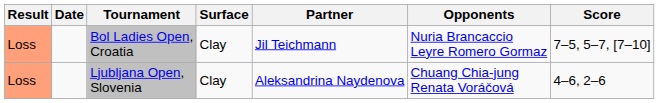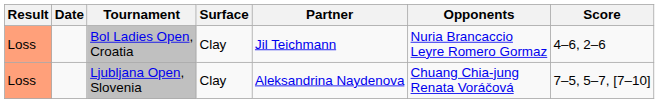 <table class="sortable wikitable">
 <tr>
 <th>Result</th>
 <th>Date</th>
 <th>Tournament</th>
 <th>Surface</th>
 <th>Partner</th>
 <th>Opponents</th>
 <th class="unsortable">Score</th>
 </tr>
 <tr>
 <td bgcolor=ffa07a>Loss</td>
 <td><a href='#'></a></td>
 <td style="background:silver;"><a href='#'>Bol Ladies Open</a>, <br>Croatia</td>
 <td>Clay</td>
 <td> <a href='#'>Jil Teichmann</a></td>
 <td> <a href='#'>Nuria Brancaccio</a> <br>  <a href='#'>Leyre Romero Gormaz</a></td>
-<td>7–5, 5–7, [7–10]</td>
+<td>4–6, 2–6</td>
 </tr>
 <tr>
 <td bgcolor=FFA07A>Loss</td>
 <td><a href='#'></a></td>
 <td bgcolor=silver><a href='#'>Ljubljana Open</a>, <br>Slovenia</td>
 <td>Clay</td>
 <td> <a href='#'>Aleksandrina Naydenova</a></td>
 <td> <a href='#'>Chuang Chia-jung</a> <br>  <a href='#'>Renata Voráčová</a></td>
-<td>4–6, 2–6</td>
+<td>7–5, 5–7, [7–10]</td>
 </tr>
 </table>
